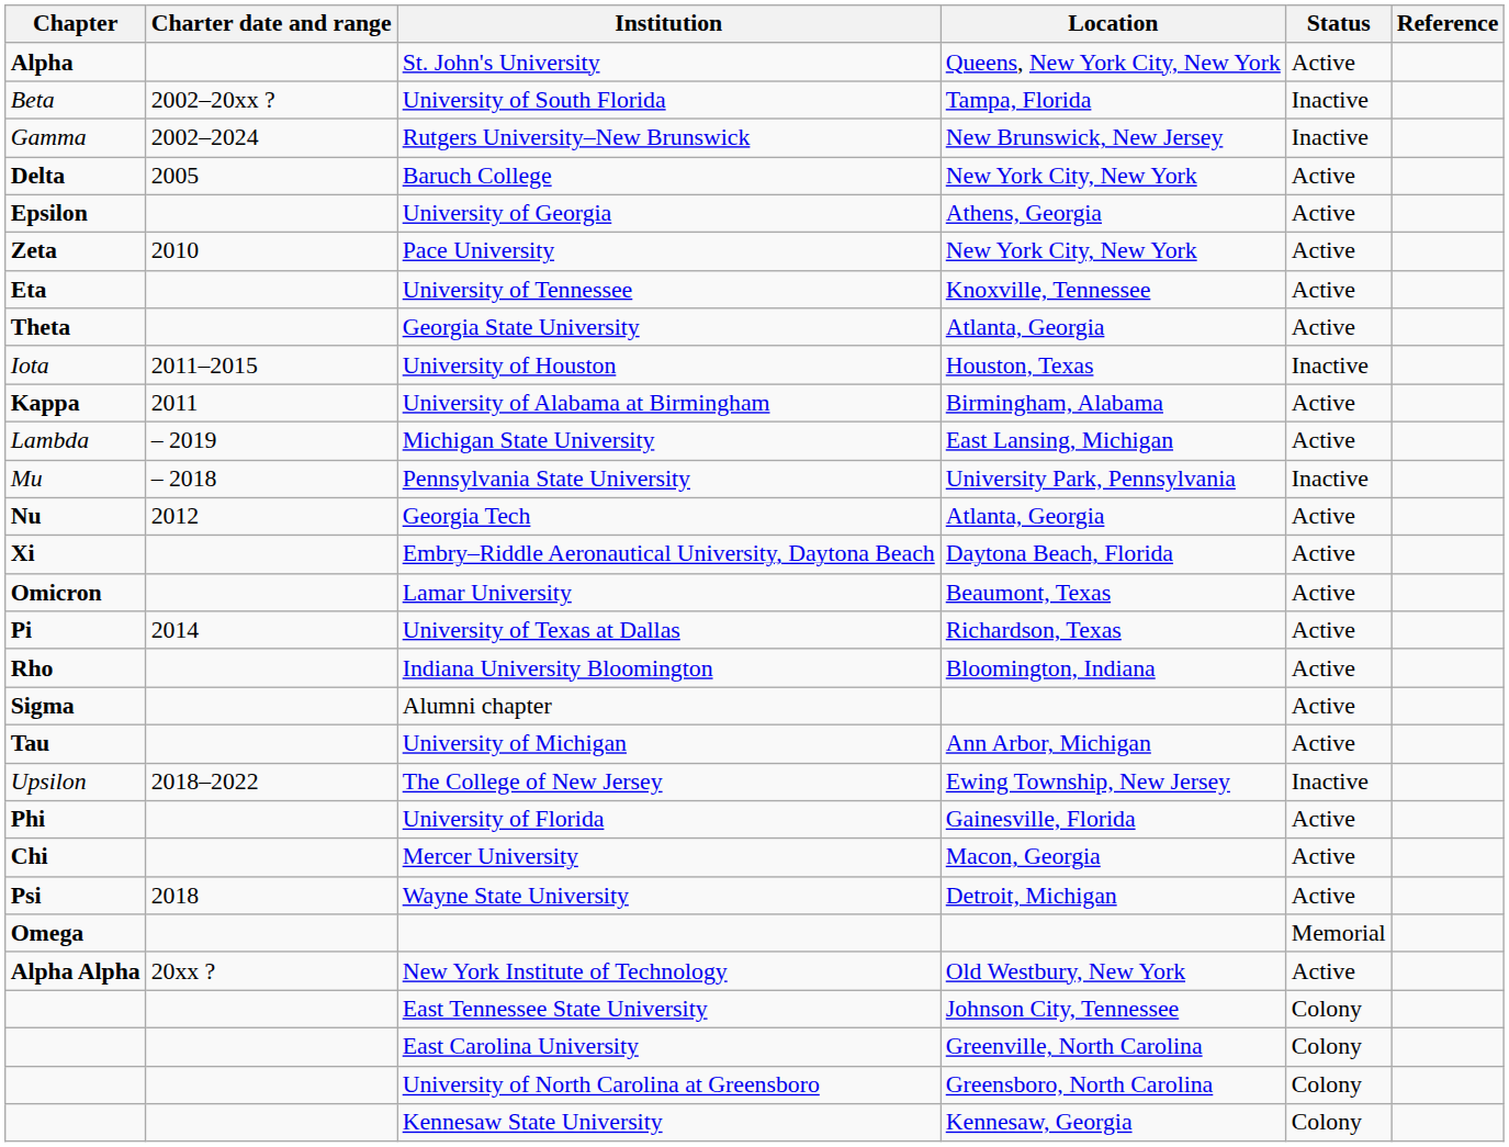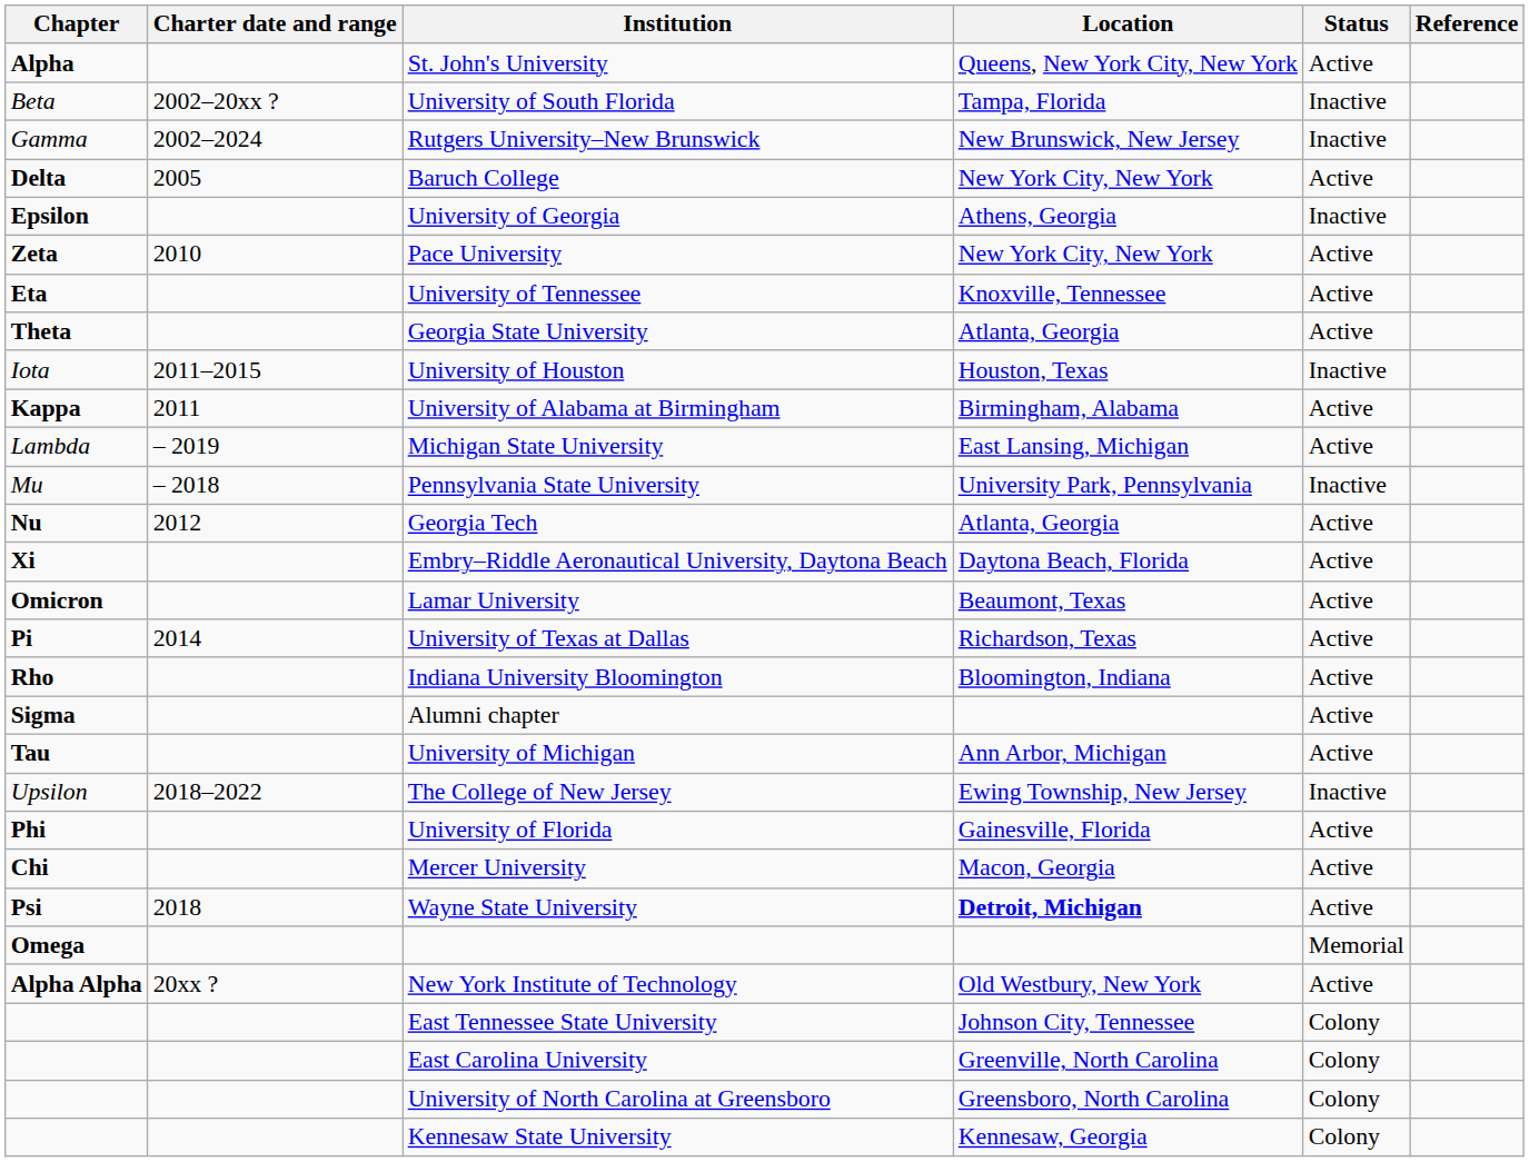 <table class="wikitable sortable">
 <tr>
 <th>Chapter</th>
 <th>Charter date and range</th>
 <th>Institution</th>
 <th>Location</th>
 <th>Status</th>
 <th>Reference</th>
 </tr>
 <tr>
 <td><strong>Alpha</strong></td>
 <td></td>
 <td><a href='#'>St. John's University</a></td>
 <td><a href='#'>Queens</a>, <a href='#'>New York City, New York</a></td>
 <td>Active</td>
 <td></td>
 </tr>
 <tr>
 <td><em>Beta</em></td>
 <td>2002–20xx ?</td>
 <td><a href='#'>University of South Florida</a></td>
 <td><a href='#'>Tampa, Florida</a></td>
 <td>Inactive</td>
 <td></td>
 </tr>
 <tr>
 <td><em>Gamma</em></td>
 <td>2002–2024</td>
 <td><a href='#'>Rutgers University–New Brunswick</a></td>
 <td><a href='#'>New Brunswick, New Jersey</a></td>
 <td>Inactive</td>
 <td></td>
 </tr>
 <tr>
 <td><strong>Delta</strong></td>
 <td>2005</td>
 <td><a href='#'>Baruch College</a></td>
 <td><a href='#'>New York City, New York</a></td>
 <td>Active</td>
 <td></td>
 </tr>
 <tr>
 <td><strong>Epsilon</strong></td>
 <td></td>
 <td><a href='#'>University of Georgia</a></td>
 <td><a href='#'>Athens, Georgia</a></td>
-<td>Active</td>
+<td>Inactive</td>
 <td></td>
 </tr>
 <tr>
 <td><strong>Zeta</strong></td>
 <td>2010</td>
 <td><a href='#'>Pace University</a></td>
 <td><a href='#'>New York City, New York</a></td>
 <td>Active</td>
 <td></td>
 </tr>
 <tr>
 <td><strong>Eta</strong></td>
 <td></td>
 <td><a href='#'>University of Tennessee</a></td>
 <td><a href='#'>Knoxville, Tennessee</a></td>
 <td>Active</td>
 <td></td>
 </tr>
 <tr>
 <td><strong>Theta</strong></td>
 <td></td>
 <td><a href='#'>Georgia State University</a></td>
 <td><a href='#'>Atlanta, Georgia</a></td>
 <td>Active</td>
 <td></td>
 </tr>
 <tr>
 <td><em>Iota</em></td>
 <td>2011–2015</td>
 <td><a href='#'>University of Houston</a></td>
 <td><a href='#'>Houston, Texas</a></td>
 <td>Inactive</td>
 <td></td>
 </tr>
 <tr>
 <td><strong>Kappa</strong></td>
 <td>2011</td>
 <td><a href='#'>University of Alabama at Birmingham</a></td>
 <td><a href='#'>Birmingham, Alabama</a></td>
 <td>Active</td>
 <td></td>
 </tr>
 <tr>
 <td><em>Lambda</em></td>
 <td> – 2019</td>
 <td><a href='#'>Michigan State University</a></td>
 <td><a href='#'>East Lansing, Michigan</a></td>
 <td>Active</td>
 <td></td>
 </tr>
 <tr>
 <td><em>Mu</em></td>
 <td> – 2018</td>
 <td><a href='#'>Pennsylvania State University</a></td>
 <td><a href='#'>University Park, Pennsylvania</a></td>
 <td>Inactive</td>
 <td></td>
 </tr>
 <tr>
 <td><strong>Nu</strong></td>
 <td>2012</td>
 <td><a href='#'>Georgia Tech</a></td>
 <td><a href='#'>Atlanta, Georgia</a></td>
 <td>Active</td>
 <td></td>
 </tr>
 <tr>
 <td><strong>Xi</strong></td>
 <td></td>
 <td><a href='#'>Embry–Riddle Aeronautical University, Daytona Beach</a></td>
 <td><a href='#'>Daytona Beach, Florida</a></td>
 <td>Active</td>
 <td></td>
 </tr>
 <tr>
 <td><strong>Omicron</strong></td>
 <td></td>
 <td><a href='#'>Lamar University</a></td>
 <td><a href='#'>Beaumont, Texas</a></td>
 <td>Active</td>
 <td></td>
 </tr>
 <tr>
 <td><strong>Pi</strong></td>
 <td>2014</td>
 <td><a href='#'>University of Texas at Dallas</a></td>
 <td><a href='#'>Richardson, Texas</a></td>
 <td>Active</td>
 <td></td>
 </tr>
 <tr>
 <td><strong>Rho</strong></td>
 <td></td>
 <td><a href='#'>Indiana University Bloomington</a></td>
 <td><a href='#'>Bloomington, Indiana</a></td>
 <td>Active</td>
 <td></td>
 </tr>
 <tr>
 <td><strong>Sigma</strong></td>
 <td></td>
 <td>Alumni chapter</td>
 <td></td>
 <td>Active</td>
 <td></td>
 </tr>
 <tr>
 <td><strong>Tau</strong></td>
 <td></td>
 <td><a href='#'>University of Michigan</a></td>
 <td><a href='#'>Ann Arbor, Michigan</a></td>
 <td>Active</td>
 <td></td>
 </tr>
 <tr>
 <td><em>Upsilon</em></td>
 <td>2018–2022</td>
 <td><a href='#'>The College of New Jersey</a></td>
 <td><a href='#'>Ewing Township, New Jersey</a></td>
 <td>Inactive</td>
 <td></td>
 </tr>
 <tr>
 <td><strong>Phi</strong></td>
 <td></td>
 <td><a href='#'>University of Florida</a></td>
 <td><a href='#'>Gainesville, Florida</a></td>
 <td>Active</td>
 <td></td>
 </tr>
 <tr>
 <td><strong>Chi</strong></td>
 <td></td>
 <td><a href='#'>Mercer University</a></td>
 <td><a href='#'>Macon, Georgia</a></td>
 <td>Active</td>
 <td></td>
 </tr>
 <tr>
 <td><strong>Psi</strong></td>
 <td>2018</td>
 <td><a href='#'>Wayne State University</a></td>
-<td><a href='#'>Detroit, Michigan</a></td>
+<td><strong><a href='#'>Detroit, Michigan</a></strong></td>
 <td>Active</td>
 <td></td>
 </tr>
 <tr>
 <td><strong>Omega</strong></td>
 <td></td>
 <td></td>
 <td></td>
 <td>Memorial</td>
 <td></td>
 </tr>
 <tr>
 <td><strong>Alpha Alpha</strong></td>
 <td>20xx ?</td>
 <td><a href='#'>New York Institute of Technology</a></td>
 <td><a href='#'>Old Westbury, New York</a></td>
 <td>Active</td>
 <td></td>
 </tr>
 <tr>
 <td></td>
 <td></td>
 <td><a href='#'>East Tennessee State University</a></td>
 <td><a href='#'>Johnson City, Tennessee</a></td>
 <td>Colony</td>
 <td></td>
 </tr>
 <tr>
 <td></td>
 <td></td>
 <td><a href='#'>East Carolina University</a></td>
 <td><a href='#'>Greenville, North Carolina</a></td>
 <td>Colony</td>
 <td></td>
 </tr>
 <tr>
 <td></td>
 <td></td>
 <td><a href='#'>University of North Carolina at Greensboro</a></td>
 <td><a href='#'>Greensboro, North Carolina</a></td>
 <td>Colony</td>
 <td></td>
 </tr>
 <tr>
 <td></td>
 <td></td>
 <td><a href='#'>Kennesaw State University</a></td>
 <td><a href='#'>Kennesaw, Georgia</a></td>
 <td>Colony</td>
 <td></td>
 </tr>
 </table>
